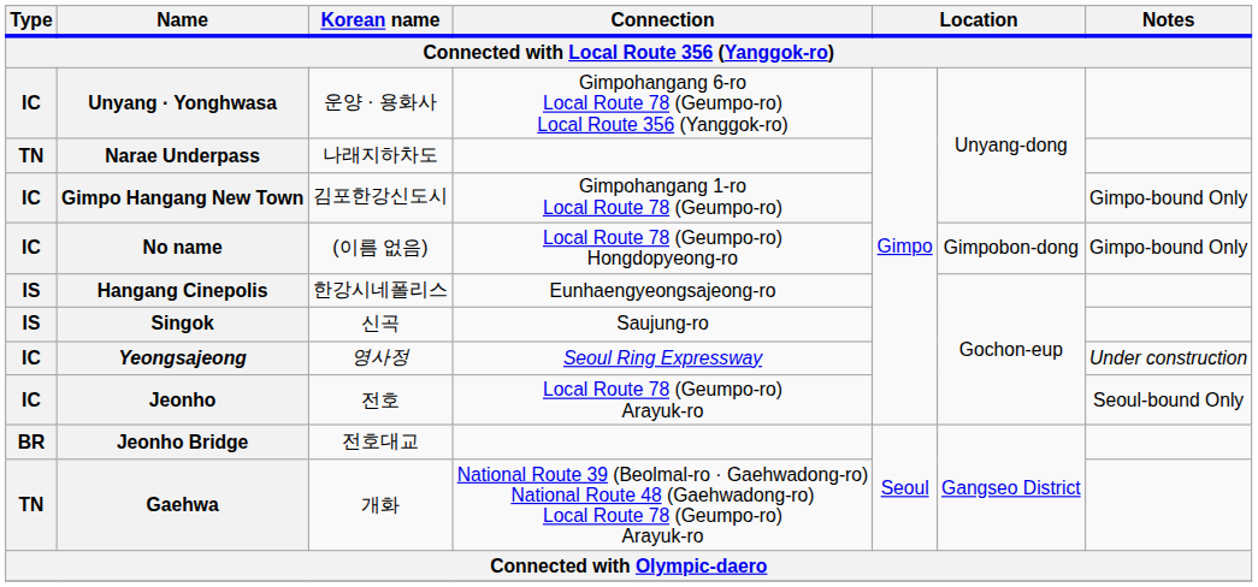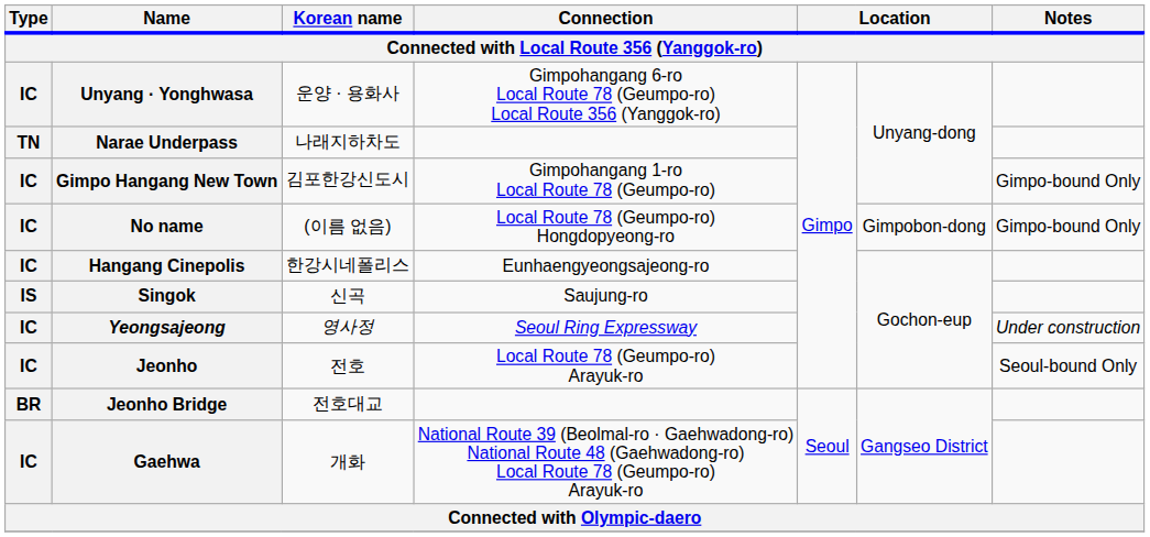 <table class="wikitable" style="font-size: 85%; text-align: center;">
 <tr style="border-bottom:solid 3px blue;">
 <th>Type</th>
 <th>Name</th>
 <th><a href='#'>Korean</a> name</th>
 <th>Connection</th>
 <th colspan="2">Location</th>
 <th>Notes</th>
 </tr>
 <tr>
 <th colspan=7>Connected with <a href='#'>Local Route 356</a> (<a href='#'>Yanggok-ro</a>)</th>
 </tr>
 <tr>
 <th>IC</th>
 <th>Unyang · Yonghwasa</th>
 <td>운양 · 용화사</td>
 <td>Gimpohangang 6-ro<br><a href='#'>Local Route 78</a> (Geumpo-ro)<br><a href='#'>Local Route 356</a> (Yanggok-ro)</td>
 <td style="width:1.2em;" rowspan="9"><a href='#'>Gimpo</a></td>
 <td rowspan="3">Unyang-dong</td>
 <td></td>
 </tr>
 <tr>
 <th>TN</th>
 <th>Narae Underpass</th>
 <td>나래지하차도</td>
 <td></td>
 <td></td>
 </tr>
 <tr>
 <th>IC</th>
 <th>Gimpo Hangang New Town</th>
 <td>김포한강신도시</td>
 <td>Gimpohangang 1-ro<br><a href='#'>Local Route 78</a> (Geumpo-ro)</td>
 <td>Gimpo-bound Only</td>
 </tr>
 <tr>
 <th>IC</th>
 <th>No name</th>
 <td>(이름 없음)</td>
 <td><a href='#'>Local Route 78</a> (Geumpo-ro)<br>Hongdopyeong-ro</td>
 <td>Gimpobon-dong</td>
 <td>Gimpo-bound Only</td>
 </tr>
 <tr>
-<th>IS</th>
+<th>IC</th>
 <th>Hangang Cinepolis</th>
 <td>한강시네폴리스</td>
 <td>Eunhaengyeongsajeong-ro</td>
 <td rowspan="5">Gochon-eup</td>
 <td></td>
 </tr>
 <tr>
 <th>IS</th>
 <th>Singok</th>
 <td>신곡</td>
 <td>Saujung-ro</td>
 <td></td>
 </tr>
 <tr>
 <th>IC</th>
 <th><em>Yeongsajeong</em></th>
 <td><em>영사정</em></td>
 <td><em><a href='#'>Seoul Ring Expressway</a></em></td>
 <td><em>Under construction</em></td>
 </tr>
 <tr>
 <th>IC</th>
 <th>Jeonho</th>
 <td>전호</td>
 <td><a href='#'>Local Route 78</a> (Geumpo-ro)<br>Arayuk-ro</td>
 <td>Seoul-bound Only</td>
 </tr>
 <tr>
 <th rowspan="2">BR</th>
 <th rowspan="2">Jeonho Bridge</th>
 <td rowspan="2">전호대교</td>
 <td rowspan="2"></td>
 <td rowspan="2"></td>
 </tr>
 <tr>
 <td style="width:1.2em;" rowspan="2"><a href='#'>Seoul</a></td>
 <td rowspan="2"><a href='#'>Gangseo District</a></td>
 </tr>
 <tr>
-<th>TN</th>
+<th>IC</th>
 <th>Gaehwa</th>
 <td>개화</td>
 <td><a href='#'>National Route 39</a> (Beolmal-ro · Gaehwadong-ro)<br><a href='#'>National Route 48</a> (Gaehwadong-ro)<br><a href='#'>Local Route 78</a> (Geumpo-ro)<br>Arayuk-ro</td>
 <td></td>
 </tr>
 <tr>
 <th colspan="7">Connected with <a href='#'>Olympic-daero</a></th>
 </tr>
 <tr>
 </tr>
 </table>
